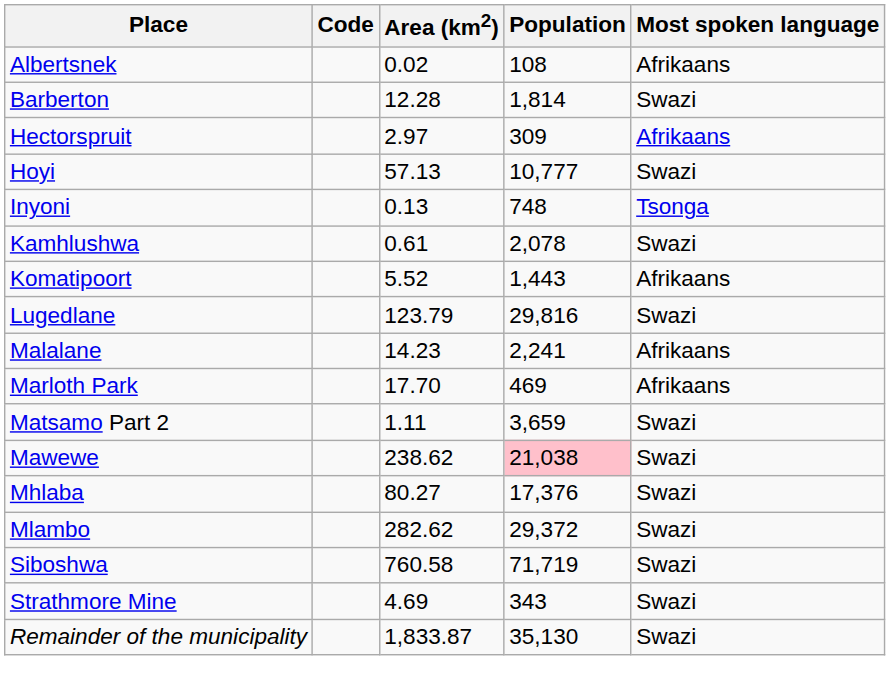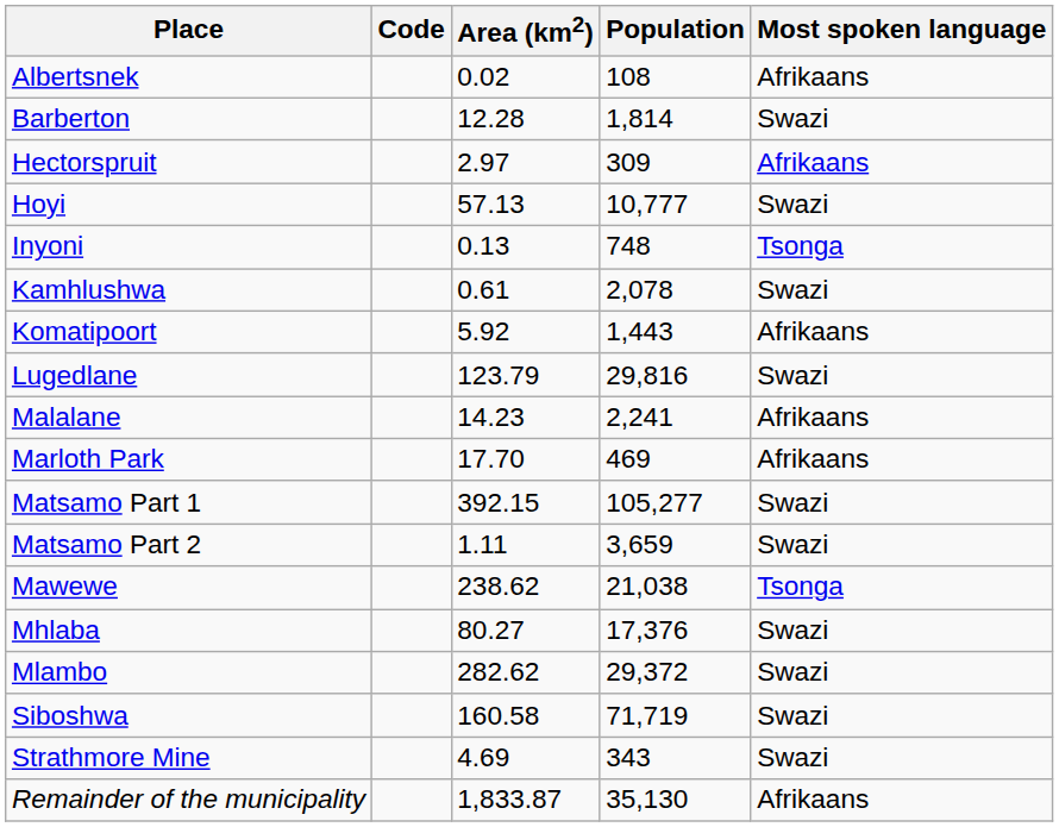 <table class="wikitable sortable">
 <tr>
 <th>Place</th>
 <th>Code</th>
 <th>Area (km<sup>2</sup>)</th>
 <th>Population</th>
 <th>Most spoken language</th>
 </tr>
 <tr>
 <td><a href='#'>Albertsnek</a></td>
 <td></td>
 <td>0.02</td>
 <td>108</td>
 <td>Afrikaans</td>
 </tr>
 <tr>
 <td><a href='#'>Barberton</a></td>
 <td></td>
 <td>12.28</td>
 <td>1,814</td>
 <td>Swazi</td>
 </tr>
 <tr>
 <td><a href='#'>Hectorspruit</a></td>
 <td></td>
 <td>2.97</td>
 <td>309</td>
 <td><a href='#'>Afrikaans</a></td>
 </tr>
 <tr>
 <td><a href='#'>Hoyi</a></td>
 <td></td>
 <td>57.13</td>
 <td>10,777</td>
 <td>Swazi</td>
 </tr>
 <tr>
 <td><a href='#'>Inyoni</a></td>
 <td></td>
 <td>0.13</td>
 <td>748</td>
 <td><a href='#'>Tsonga</a></td>
 </tr>
 <tr>
 <td><a href='#'>Kamhlushwa</a></td>
 <td></td>
 <td>0.61</td>
 <td>2,078</td>
 <td>Swazi</td>
 </tr>
 <tr>
 <td><a href='#'>Komatipoort</a></td>
 <td></td>
-<td>5.52</td>
+<td>5.92</td>
 <td>1,443</td>
 <td>Afrikaans</td>
 </tr>
 <tr>
 <td><a href='#'>Lugedlane</a></td>
 <td></td>
 <td>123.79</td>
 <td>29,816</td>
 <td>Swazi</td>
 </tr>
 <tr>
 <td><a href='#'>Malalane</a></td>
 <td></td>
 <td>14.23</td>
 <td>2,241</td>
 <td>Afrikaans</td>
 </tr>
 <tr>
 <td><a href='#'>Marloth Park</a></td>
 <td></td>
 <td>17.70</td>
 <td>469</td>
 <td>Afrikaans</td>
 </tr>
 <tr>
+<td><a href='#'>Matsamo</a> Part 1</td>
+<td></td>
+<td>392.15</td>
+<td>105,277</td>
+<td>Swazi</td>
+</tr>
+<tr>
 <td><a href='#'>Matsamo</a> Part 2</td>
 <td></td>
 <td>1.11</td>
 <td>3,659</td>
 <td>Swazi</td>
 </tr>
 <tr>
 <td><a href='#'>Mawewe</a></td>
 <td></td>
 <td>238.62</td>
-<td style="background: pink;">21,038</td>
-<td>Swazi</td>
+<td>21,038</td>
+<td><a href='#'>Tsonga</a></td>
 </tr>
 <tr>
 <td><a href='#'>Mhlaba</a></td>
 <td></td>
 <td>80.27</td>
 <td>17,376</td>
 <td>Swazi</td>
 </tr>
 <tr>
 <td><a href='#'>Mlambo</a></td>
 <td></td>
 <td>282.62</td>
 <td>29,372</td>
 <td>Swazi</td>
 </tr>
 <tr>
 <td><a href='#'>Siboshwa</a></td>
 <td></td>
-<td>760.58</td>
+<td>160.58</td>
 <td>71,719</td>
 <td>Swazi</td>
 </tr>
 <tr>
 <td><a href='#'>Strathmore Mine</a></td>
 <td></td>
 <td>4.69</td>
 <td>343</td>
 <td>Swazi</td>
 </tr>
 <tr>
 <td><em>Remainder of the municipality</em></td>
 <td></td>
 <td>1,833.87</td>
 <td>35,130</td>
-<td>Swazi</td>
+<td>Afrikaans</td>
 </tr>
 </table>
